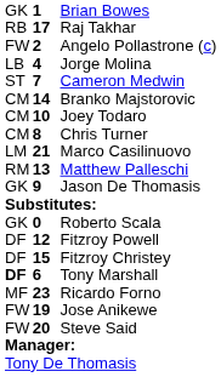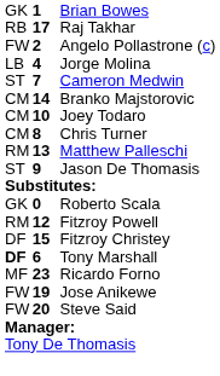 <table style="font-size: 90%" cellspacing="0" cellpadding="0">
 <tr>
 <th width="25"></th>
 <th width="25"></th>
 </tr>
 <tr>
 <td>GK</td>
 <td><strong>1</strong></td>
 <td> <a href='#'>Brian Bowes</a></td>
 <td></td>
 <td></td>
 </tr>
 <tr>
 <td>RB</td>
 <td><strong>17</strong></td>
 <td>Raj Takhar</td>
 <td></td>
 <td></td>
 </tr>
 <tr>
 <td>FW</td>
 <td><strong>2</strong></td>
 <td> Angelo Pollastrone (<a href='#'>c</a>)</td>
 <td></td>
 <td></td>
 </tr>
 <tr>
 <td>LB</td>
 <td><strong>4</strong></td>
 <td>Jorge Molina</td>
 <td></td>
 <td></td>
 </tr>
 <tr>
 <td>ST</td>
 <td><strong>7</strong></td>
 <td> <a href='#'>Cameron Medwin</a></td>
 <td></td>
 <td></td>
 </tr>
 <tr>
 <td>CM</td>
 <td><strong>14</strong></td>
 <td> Branko Majstorovic</td>
 <td></td>
 <td></td>
 </tr>
 <tr>
 <td>CM</td>
 <td><strong>10</strong></td>
 <td> Joey Todaro</td>
 <td></td>
 <td></td>
 </tr>
 <tr>
 <td>CM</td>
 <td><strong>8</strong></td>
 <td>Chris Turner</td>
 <td></td>
 <td></td>
 </tr>
 <tr>
-<td>LM</td>
-<td><strong>21</strong></td>
-<td> Marco Casilinuovo</td>
-<td></td>
-<td></td>
-</tr>
-<tr>
 <td>RM</td>
 <td><strong>13</strong></td>
 <td> <a href='#'>Matthew Palleschi</a></td>
 <td></td>
 <td></td>
 </tr>
 <tr>
-<td>GK</td>
+<td>ST</td>
 <td><strong>9</strong></td>
 <td> Jason De Thomasis</td>
 <td></td>
 <td></td>
 </tr>
 <tr>
 <td colspan=3><strong>Substitutes:</strong></td>
 </tr>
 <tr>
 <td>GK</td>
 <td><strong>0</strong></td>
 <td>Roberto Scala</td>
 <td></td>
 <td></td>
 </tr>
 <tr>
-<td>DF</td>
+<td>RM</td>
 <td><strong>12</strong></td>
 <td>Fitzroy Powell</td>
 <td></td>
 <td></td>
 </tr>
 <tr>
 <td>DF</td>
 <td><strong>15</strong></td>
 <td> Fitzroy Christey</td>
 <td></td>
 <td></td>
 </tr>
 <tr>
 <td><strong>DF</strong></td>
 <td><strong>6</strong></td>
 <td>Tony Marshall</td>
 <td></td>
 <td> </td>
 </tr>
 <tr>
 <td>MF</td>
 <td><strong>23</strong></td>
 <td>Ricardo Forno</td>
 <td></td>
 <td></td>
 </tr>
 <tr>
 <td>FW</td>
 <td><strong>19</strong></td>
 <td>Jose Anikewe</td>
 <td></td>
 <td></td>
 </tr>
 <tr>
 <td>FW</td>
 <td><strong>20</strong></td>
 <td>Steve Said</td>
 <td></td>
 <td></td>
 </tr>
 <tr>
 <td colspan=3><strong>Manager:</strong></td>
 </tr>
 <tr>
 <td colspan=4> <a href='#'>Tony De Thomasis</a></td>
 </tr>
 </table>
